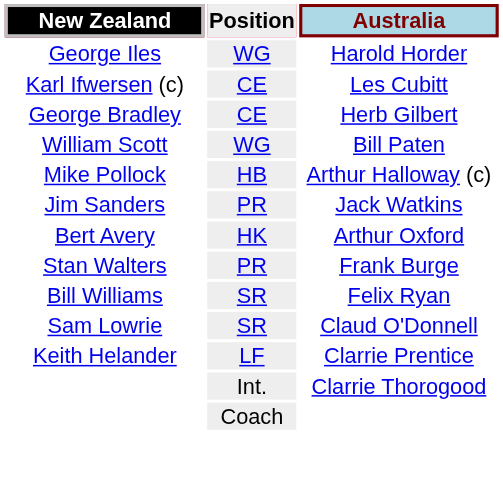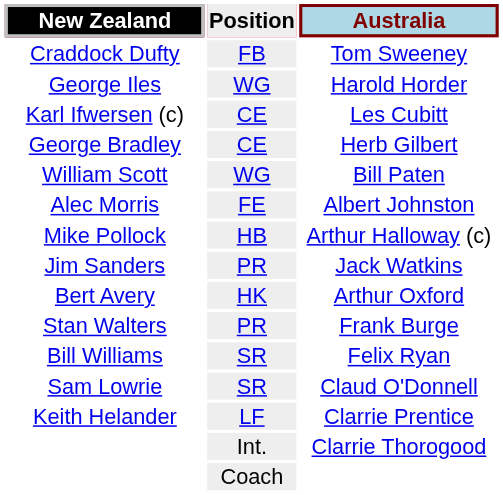 <table align=right style="font-size:90%; margin-left:1em">
 <tr bgcolor=#FF0033>
 <th align="centre" width="126" style="border: 2px solid silver; background: Black; color: white">New Zealand</th>
 <th align="center" style="background: #eeeeee; color: black">Position</th>
 <th align="centre" width="126" style="border: 2px solid maroon; background: lightblue; color: maroon">Australia</th>
+</tr>
+<tr>
+<td align="center"><a href='#'>Craddock Dufty</a></td>
+<td align="center" style="background: #eeeeee"><a href='#'>FB</a></td>
+<td align="center"><a href='#'>Tom Sweeney</a></td>
 </tr>
 <tr>
 <td align="center"><a href='#'>George Iles</a></td>
 <td align="center" style="background: #eeeeee"><a href='#'>WG</a></td>
 <td align="center"><a href='#'>Harold Horder</a></td>
 </tr>
 <tr>
 <td align="center"><a href='#'>Karl Ifwersen</a> (c)</td>
 <td align="center" style="background: #eeeeee"><a href='#'>CE</a></td>
 <td align="center"><a href='#'>Les Cubitt</a></td>
 </tr>
 <tr>
 <td align="center"><a href='#'>George Bradley</a></td>
 <td align="center" style="background: #eeeeee"><a href='#'>CE</a></td>
 <td align="center"><a href='#'>Herb Gilbert</a></td>
 </tr>
 <tr>
 <td align="center"><a href='#'>William Scott</a></td>
 <td align="center" style="background: #eeeeee"><a href='#'>WG</a></td>
 <td align="center"><a href='#'>Bill Paten</a></td>
+</tr>
+<tr>
+<td align="center"><a href='#'>Alec Morris</a></td>
+<td align="center" style="background: #eeeeee"><a href='#'>FE</a></td>
+<td align="center"><a href='#'>Albert Johnston</a></td>
 </tr>
 <tr>
 <td align="center"><a href='#'>Mike Pollock</a></td>
 <td align="center" style="background: #eeeeee"><a href='#'>HB</a></td>
 <td align="center"><a href='#'>Arthur Halloway</a> (c)</td>
 </tr>
 <tr>
 <td align="center"><a href='#'>Jim Sanders</a></td>
 <td align="center" style="background: #eeeeee"><a href='#'>PR</a></td>
 <td align="center"><a href='#'>Jack Watkins</a></td>
 </tr>
 <tr>
 <td align="center"><a href='#'>Bert Avery</a></td>
 <td align="center" style="background: #eeeeee"><a href='#'>HK</a></td>
 <td align="center"><a href='#'>Arthur Oxford</a></td>
 </tr>
 <tr>
 <td align="center"><a href='#'>Stan Walters</a></td>
 <td align="center" style="background: #eeeeee"><a href='#'>PR</a></td>
 <td align="center"><a href='#'>Frank Burge</a></td>
 </tr>
 <tr>
 <td align="center"><a href='#'>Bill Williams</a></td>
 <td align="center" style="background: #eeeeee"><a href='#'>SR</a></td>
 <td align="center"><a href='#'>Felix Ryan</a></td>
 </tr>
 <tr>
 <td align="center"><a href='#'>Sam Lowrie</a></td>
 <td align="center" style="background: #eeeeee"><a href='#'>SR</a></td>
 <td align="center"><a href='#'>Claud O'Donnell</a></td>
 </tr>
 <tr>
 <td align="center"><a href='#'>Keith Helander</a></td>
 <td align="center" style="background: #eeeeee"><a href='#'>LF</a></td>
 <td align="center"><a href='#'>Clarrie Prentice</a></td>
 </tr>
 <tr>
 <td align="center"></td>
 <td align="center" style="background: #eeeeee">Int.</td>
 <td align="center"><a href='#'>Clarrie Thorogood</a></td>
 </tr>
 <tr>
 <td align="center"></td>
 <td align="center" style="background: #eeeeee">Coach</td>
 <td align="center"></td>
 </tr>
 </table>
